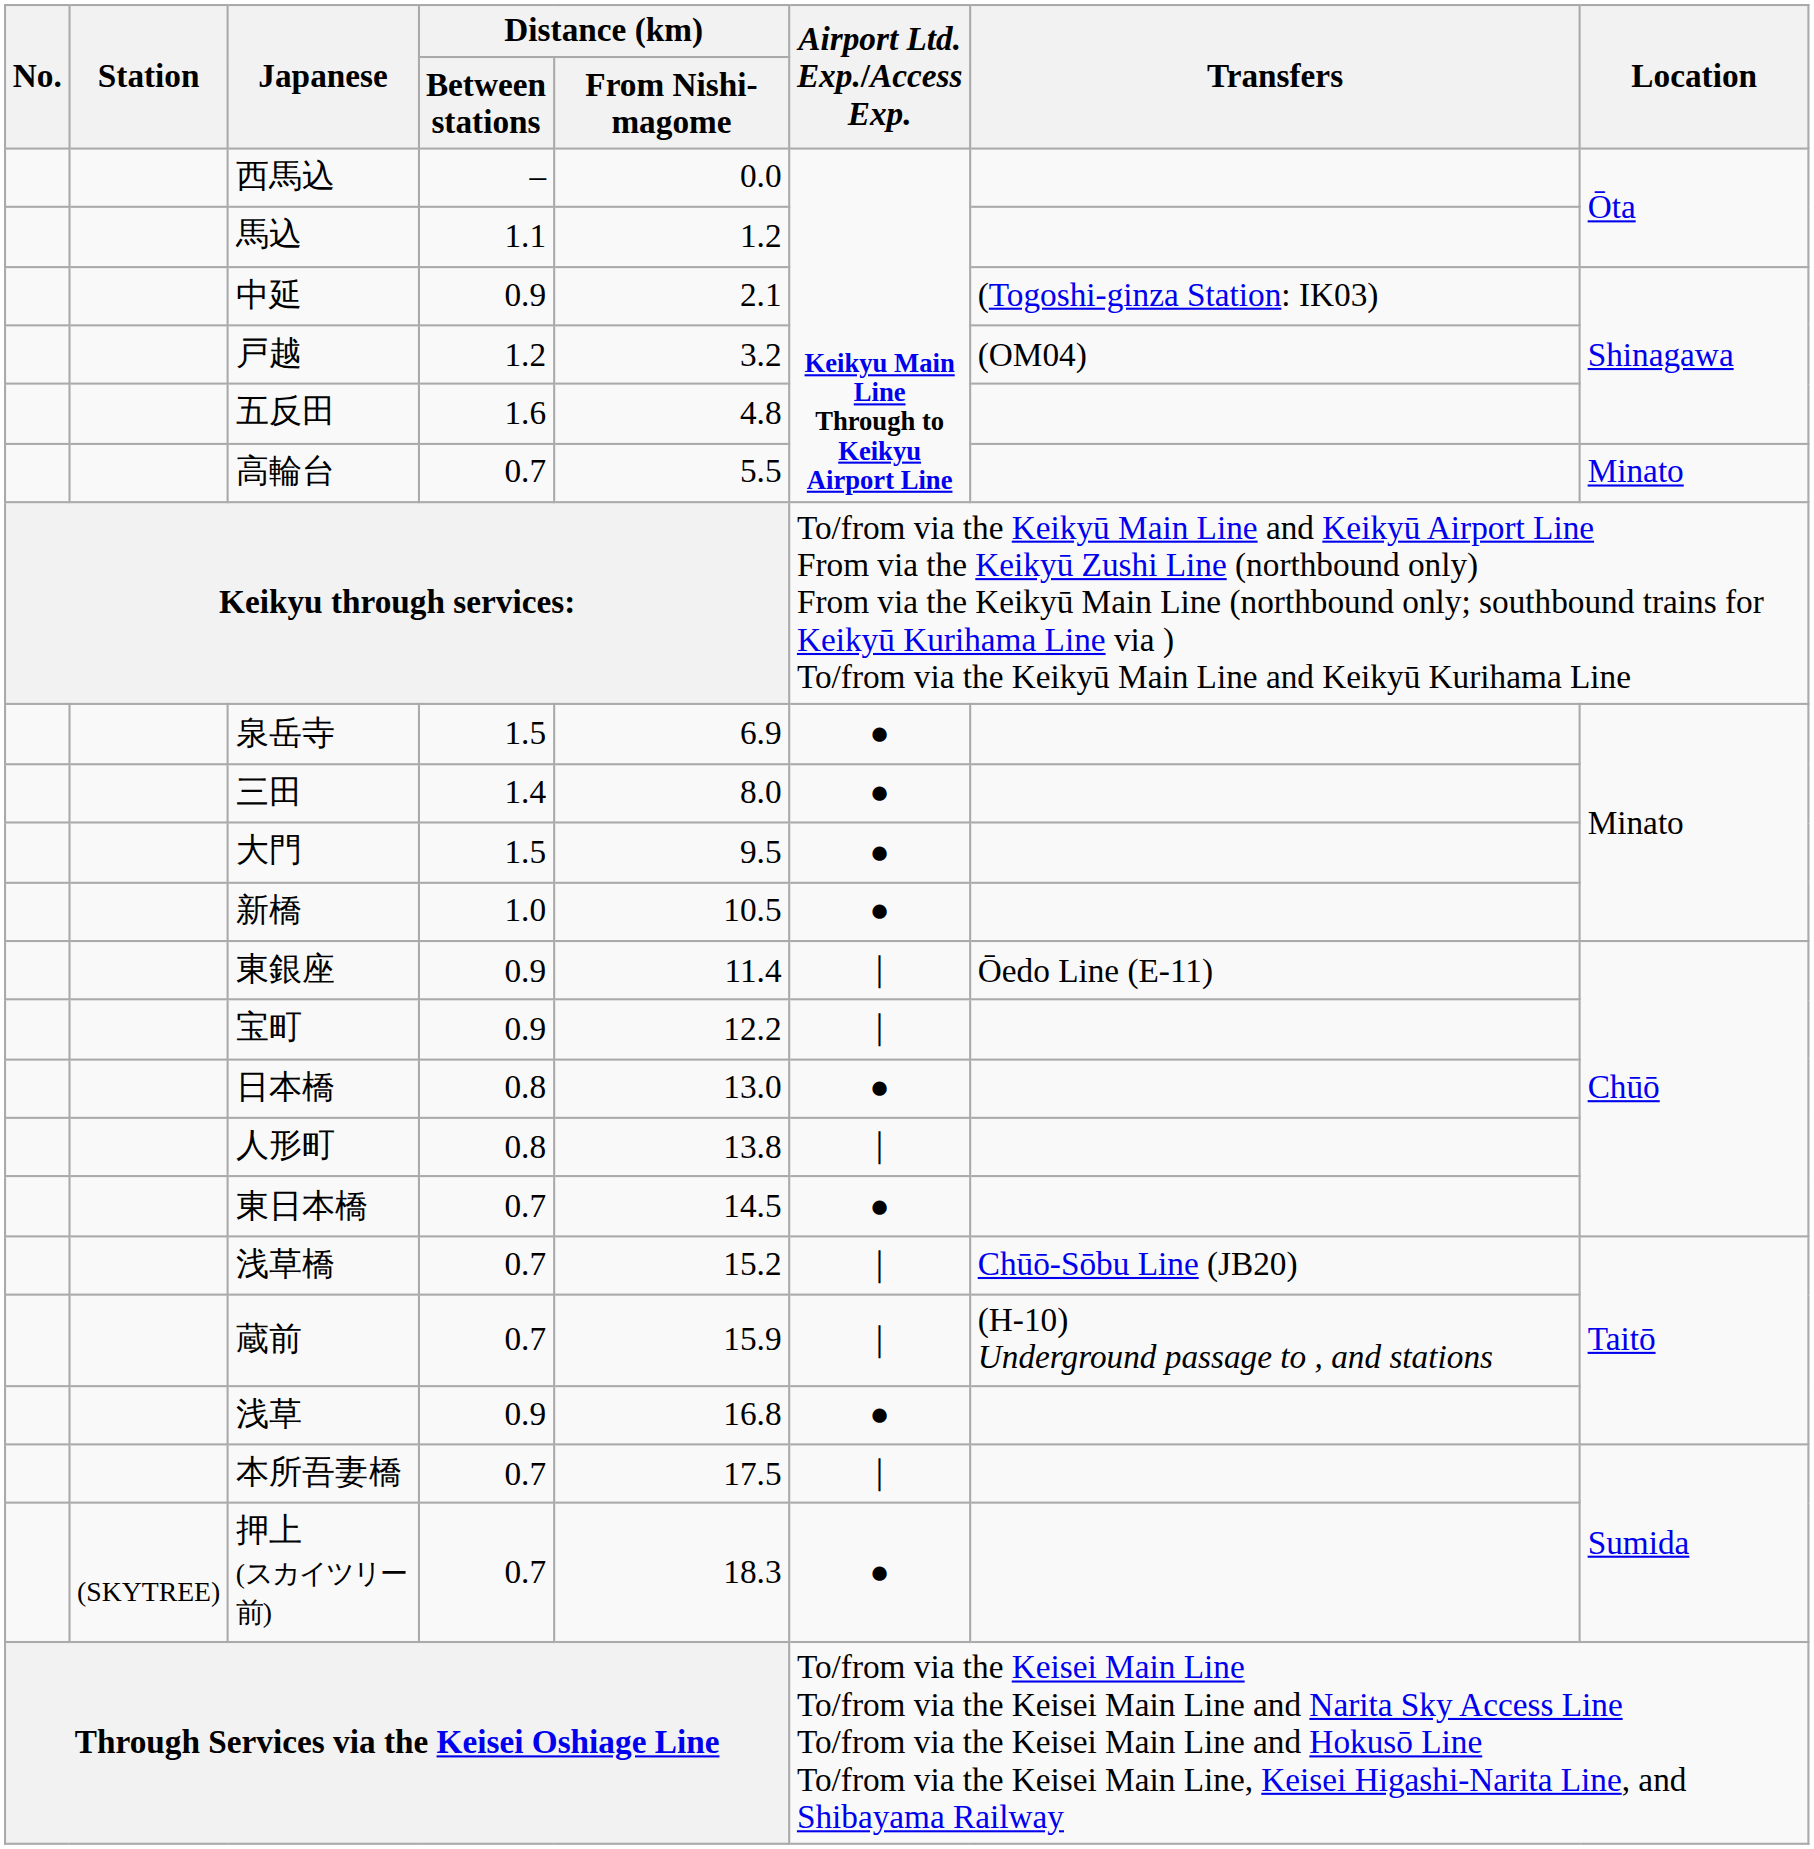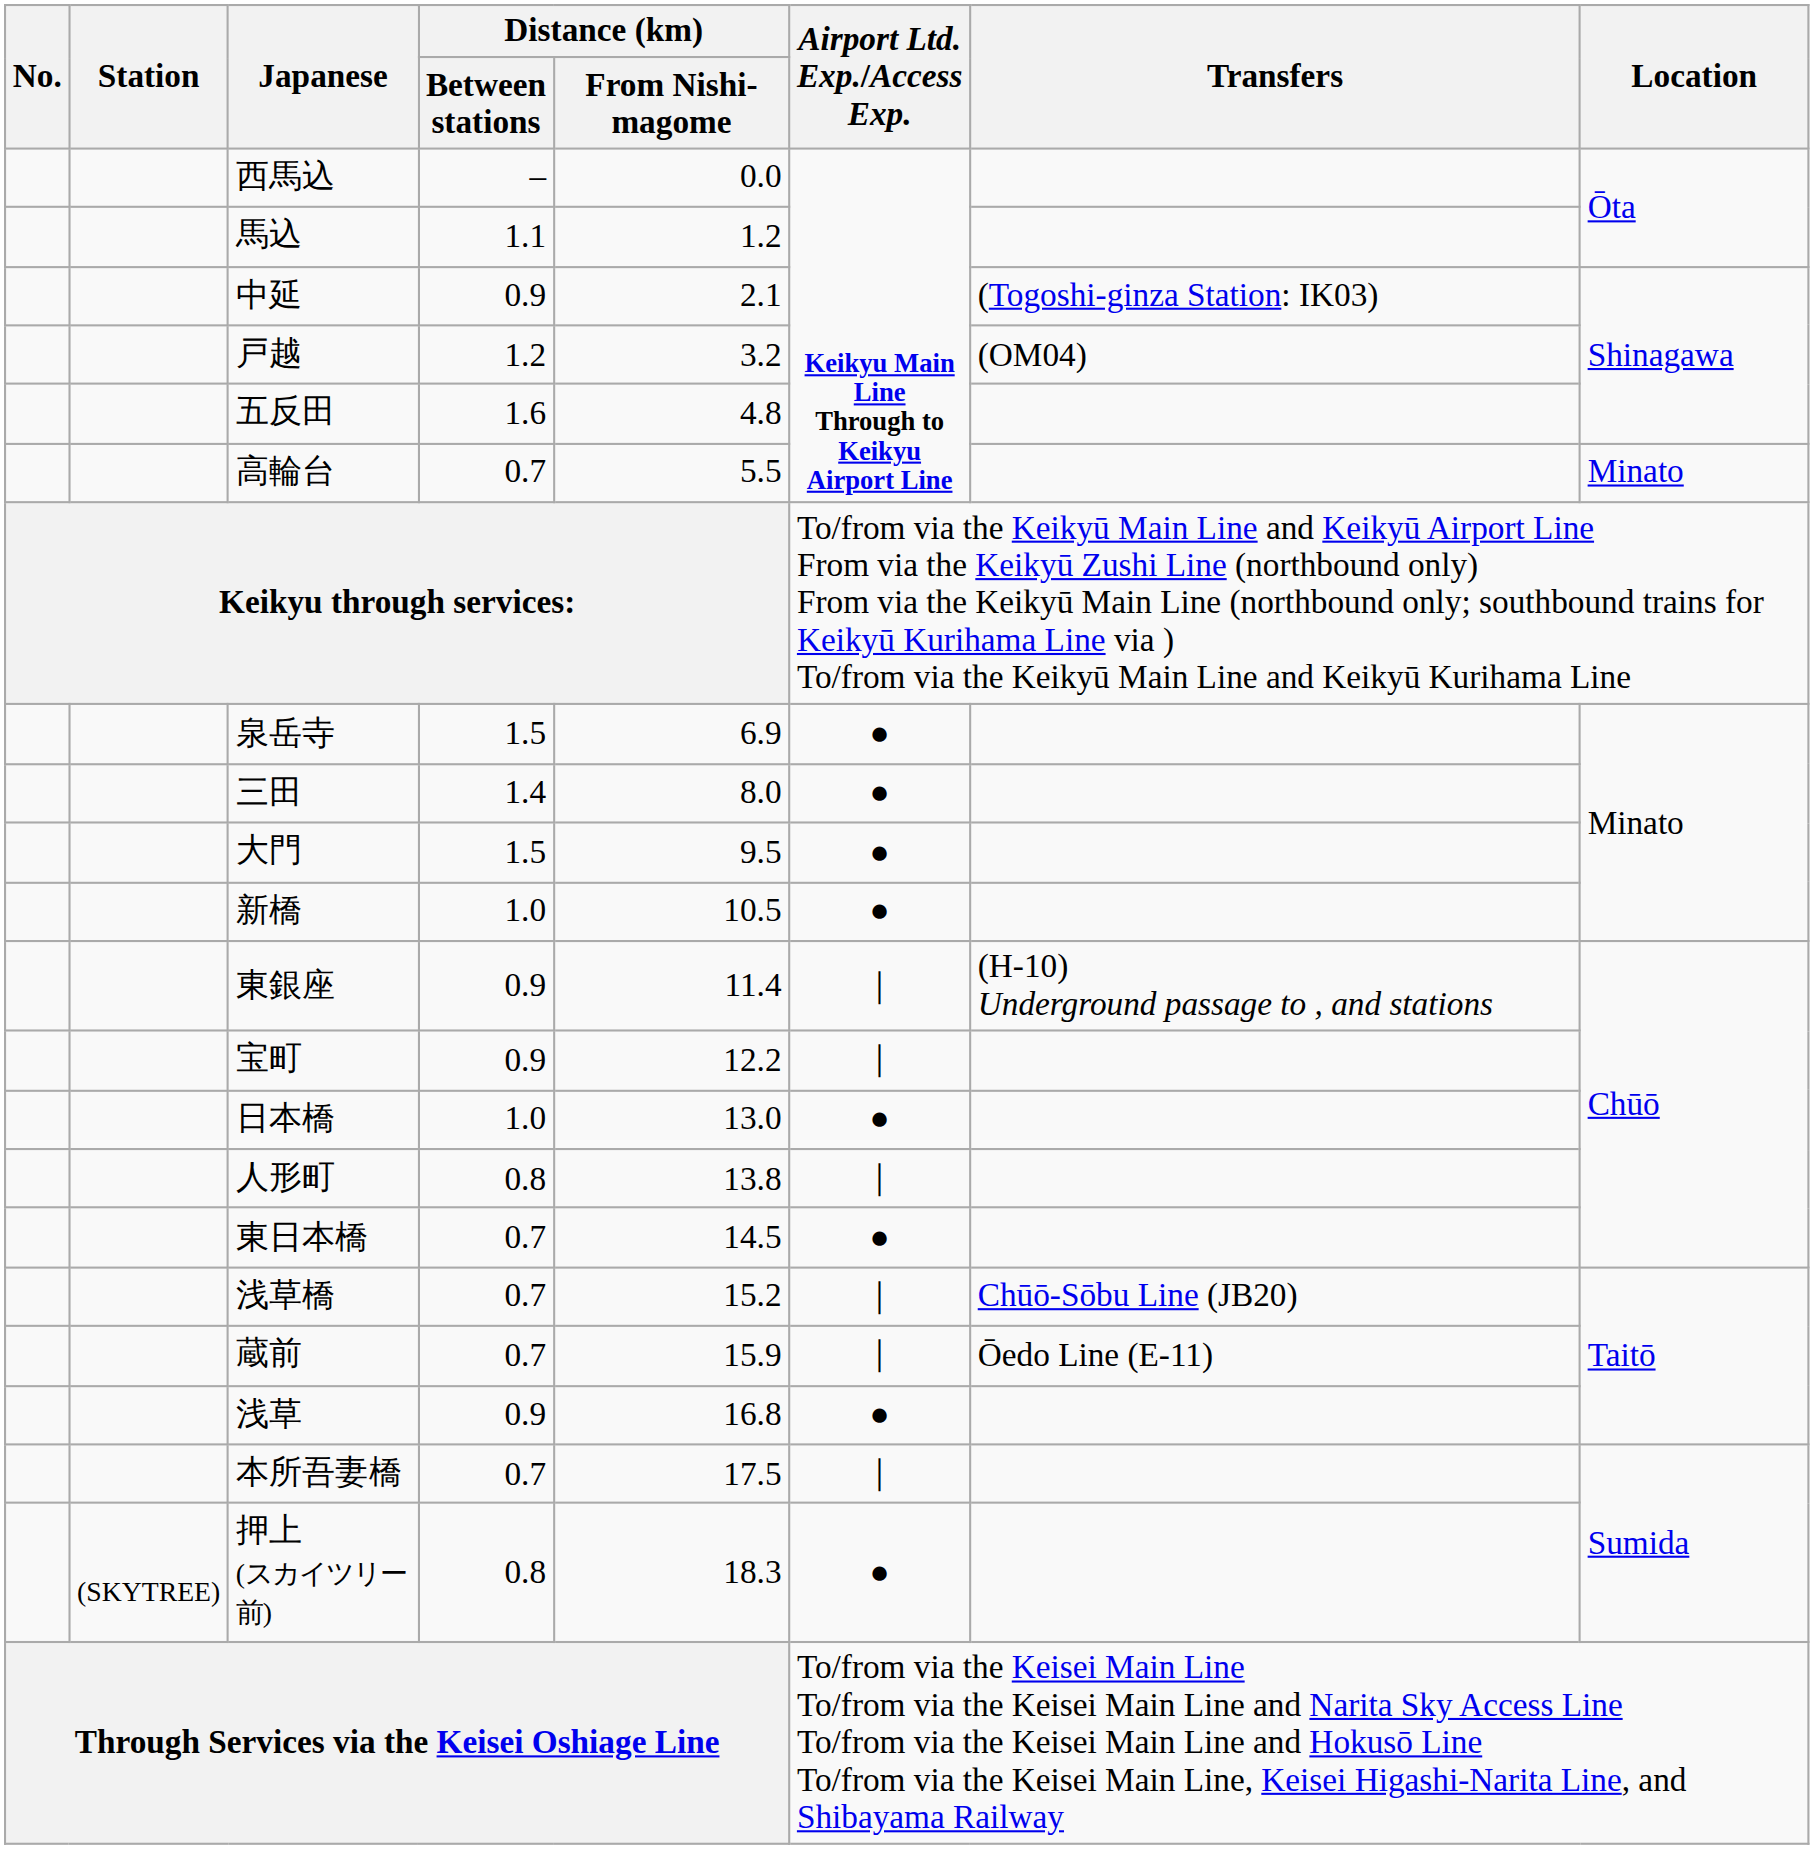 <table class="wikitable" rules="all">
 <tr>
 <th rowspan="2">No.</th>
 <th rowspan="2">Station</th>
 <th rowspan="2">Japanese</th>
 <th colspan="2">Distance (km)</th>
 <th rowspan="2"><em>Airport Ltd. Exp.</em>/<em>Access Exp.</em></th>
 <th rowspan="2">Transfers</th>
 <th rowspan="2">Location</th>
 </tr>
 <tr>
 <th>Between<br>stations</th>
 <th>From Nishi-magome</th>
 </tr>
 <tr>
 <td></td>
 <td></td>
 <td>西馬込</td>
 <td style="text-align:right;">–</td>
 <td style="text-align:right;">0.0</td>
 <td rowspan="6" style="vertical-align:bottom; text-align:center; width:1em; font-size:80%; line-height:1.1;"><strong><a href='#'>Keikyu Main Line</a><br>Through to <a href='#'>Keikyu Airport Line</a></strong></td>
 <td> </td>
 <td rowspan="2"><a href='#'>Ōta</a></td>
 </tr>
 <tr>
 <td></td>
 <td></td>
 <td>馬込</td>
 <td style="text-align:right;">1.1</td>
 <td style="text-align:right;">1.2</td>
 <td> </td>
 </tr>
 <tr>
 <td></td>
 <td></td>
 <td>中延</td>
 <td style="text-align:right;">0.9</td>
 <td style="text-align:right;">2.1</td>
 <td>  (<a href='#'>Togoshi-ginza Station</a>: IK03)</td>
 <td rowspan="3"><a href='#'>Shinagawa</a></td>
 </tr>
 <tr>
 <td></td>
 <td></td>
 <td>戸越</td>
 <td style="text-align:right;">1.2</td>
 <td style="text-align:right;">3.2</td>
 <td>  (OM04)</td>
 </tr>
 <tr>
 <td></td>
 <td></td>
 <td>五反田</td>
 <td style="text-align:right;">1.6</td>
 <td style="text-align:right;">4.8</td>
 <td></td>
 </tr>
 <tr>
 <td></td>
 <td></td>
 <td>高輪台</td>
 <td style="text-align:right;">0.7</td>
 <td style="text-align:right;">5.5</td>
 <td> </td>
 <td><a href='#'>Minato</a></td>
 </tr>
 <tr>
 <th colspan="5">Keikyu through services:</th>
 <td colspan="3">To/from  via the  <a href='#'>Keikyū Main Line</a> and  <a href='#'>Keikyū Airport Line</a><br>From  via the  <a href='#'>Keikyū Zushi Line</a> (northbound only)<br>From  via the  Keikyū Main Line (northbound only; southbound trains for  <a href='#'>Keikyū Kurihama Line</a> via )<br>To/from  via the  Keikyū Main Line and  Keikyū Kurihama Line</td>
 </tr>
 <tr>
 <td></td>
 <td></td>
 <td>泉岳寺</td>
 <td style="text-align:right;">1.5</td>
 <td style="text-align:right;">6.9</td>
 <td style="text-align:center;">●</td>
 <td></td>
 <td rowspan="4">Minato</td>
 </tr>
 <tr>
 <td></td>
 <td></td>
 <td>三田</td>
 <td style="text-align:right;">1.4</td>
 <td style="text-align:right;">8.0</td>
 <td style="text-align:center;">●</td>
 <td></td>
 </tr>
 <tr>
 <td></td>
 <td></td>
 <td>大門</td>
 <td style="text-align:right;">1.5</td>
 <td style="text-align:right;">9.5</td>
 <td style="text-align:center;">●</td>
 <td></td>
 </tr>
 <tr>
 <td></td>
 <td></td>
 <td>新橋</td>
 <td style="text-align:right;">1.0</td>
 <td style="text-align:right;">10.5</td>
 <td style="text-align:center;">●</td>
 <td></td>
 </tr>
 <tr>
 <td></td>
 <td></td>
 <td>東銀座</td>
 <td style="text-align:right;">0.9</td>
 <td style="text-align:right;">11.4</td>
 <td style="text-align:center;">｜</td>
-<td> Ōedo Line (E-11)</td>
+<td>  (H-10)<br><em>Underground passage to ,  and  stations</em></td>
 <td rowspan="5"><a href='#'>Chūō</a></td>
 </tr>
 <tr>
 <td></td>
 <td></td>
 <td>宝町</td>
 <td style="text-align:right;">0.9</td>
 <td style="text-align:right;">12.2</td>
 <td style="text-align:center;">｜</td>
 <td> </td>
 </tr>
 <tr>
 <td></td>
 <td></td>
 <td>日本橋</td>
-<td style="text-align:right;">0.8</td>
+<td style="text-align:right;">1.0</td>
 <td style="text-align:right;">13.0</td>
 <td style="text-align:center;">●</td>
 <td></td>
 </tr>
 <tr>
 <td></td>
 <td></td>
 <td>人形町</td>
 <td style="text-align:right;">0.8</td>
 <td style="text-align:right;">13.8</td>
 <td style="text-align:center;">｜</td>
 <td></td>
 </tr>
 <tr>
 <td></td>
 <td></td>
 <td>東日本橋</td>
 <td style="text-align:right;">0.7</td>
 <td style="text-align:right;">14.5</td>
 <td style="text-align:center;">●</td>
 <td></td>
 </tr>
 <tr>
 <td></td>
 <td></td>
 <td>浅草橋</td>
 <td style="text-align:right;">0.7</td>
 <td style="text-align:right;">15.2</td>
 <td style="text-align:center;">｜</td>
 <td> <a href='#'>Chūō-Sōbu Line</a> (JB20)</td>
 <td rowspan="3"><a href='#'>Taitō</a></td>
 </tr>
 <tr>
 <td></td>
 <td></td>
 <td>蔵前</td>
 <td style="text-align:right;">0.7</td>
 <td style="text-align:right;">15.9</td>
 <td style="text-align:center;">｜</td>
-<td>  (H-10)<br><em>Underground passage to ,  and  stations</em></td>
+<td> Ōedo Line (E-11)</td>
 </tr>
 <tr>
 <td></td>
 <td></td>
 <td>浅草</td>
 <td style="text-align:right;">0.9</td>
 <td style="text-align:right;">16.8</td>
 <td style="text-align:center;">●</td>
 <td></td>
 </tr>
 <tr>
 <td></td>
 <td></td>
 <td>本所吾妻橋</td>
 <td style="text-align:right;">0.7</td>
 <td style="text-align:right;">17.5</td>
 <td style="text-align:center;">｜</td>
 <td> </td>
 <td rowspan="2"><a href='#'>Sumida</a></td>
 </tr>
 <tr>
 <td></td>
 <td><br><small>(SKYTREE)</small></td>
 <td>押上<br><small>(スカイツリー前)</small></td>
-<td style="text-align:right;">0.7</td>
+<td style="text-align:right;">0.8</td>
 <td style="text-align:right;">18.3</td>
 <td style="text-align:center;">●</td>
 <td></td>
 </tr>
 <tr>
 <th colspan="5">Through Services via the  <a href='#'>Keisei Oshiage Line</a></th>
 <td colspan="3">To/from  via the  <a href='#'>Keisei Main Line</a><br>To/from  via the  Keisei Main Line and  <a href='#'>Narita Sky Access Line</a><br>To/from  via the  Keisei Main Line and  <a href='#'>Hokusō Line</a><br>To/from  via the  Keisei Main Line,  <a href='#'>Keisei Higashi-Narita Line</a>, and  <a href='#'>Shibayama Railway</a></td>
 </tr>
 </table>
